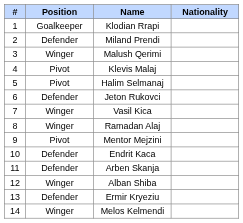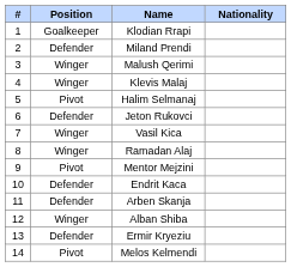 <table border=1 style="border-collapse:collapse; font-size:90%;" cellpadding=3 cellspacing=0 width=30%>
 <tr bgcolor=#C1D8FF>
 <th width=2%>#</th>
 <th width=5%>Position</th>
 <th width=10%>Name</th>
 <th width=5%>Nationality</th>
 </tr>
 <tr align=center>
 <td>1</td>
 <td>Goalkeeper</td>
 <td>Klodian Rrapi</td>
 <td></td>
 </tr>
 <tr align=center>
 <td>2</td>
 <td>Defender</td>
 <td>Miland Prendi</td>
 <td></td>
 </tr>
 <tr align=center>
 <td>3</td>
 <td>Winger</td>
 <td>Malush Qerimi</td>
 <td></td>
 </tr>
 <tr align=center>
 <td>4</td>
-<td>Pivot</td>
+<td>Winger</td>
 <td>Klevis Malaj</td>
 <td></td>
 </tr>
 <tr align=center>
 <td>5</td>
 <td>Pivot</td>
 <td>Halim Selmanaj</td>
 <td></td>
 </tr>
 <tr align=center>
 <td>6</td>
 <td>Defender</td>
 <td>Jeton Rukovci</td>
 <td></td>
 </tr>
 <tr align=center>
 <td>7</td>
 <td>Winger</td>
 <td>Vasil Kica</td>
 <td></td>
 </tr>
 <tr align=center>
 <td>8</td>
 <td>Winger</td>
 <td>Ramadan Alaj</td>
 <td></td>
 </tr>
 <tr align=center>
 <td>9</td>
 <td>Pivot</td>
 <td>Mentor Mejzini</td>
 <td></td>
 </tr>
 <tr align=center>
 <td>10</td>
 <td>Defender</td>
 <td>Endrit Kaca</td>
 <td></td>
 </tr>
 <tr align=center>
 <td>11</td>
 <td>Defender</td>
 <td>Arben Skanja</td>
 <td></td>
 </tr>
 <tr align=center>
 <td>12</td>
 <td>Winger</td>
 <td>Alban Shiba</td>
 <td></td>
 </tr>
 <tr align=center>
 <td>13</td>
 <td>Defender</td>
 <td>Ermir Kryeziu</td>
 <td></td>
 </tr>
 <tr align=center>
 <td>14</td>
-<td>Winger</td>
+<td>Pivot</td>
 <td>Melos Kelmendi</td>
 <td></td>
 </tr>
 </table>
